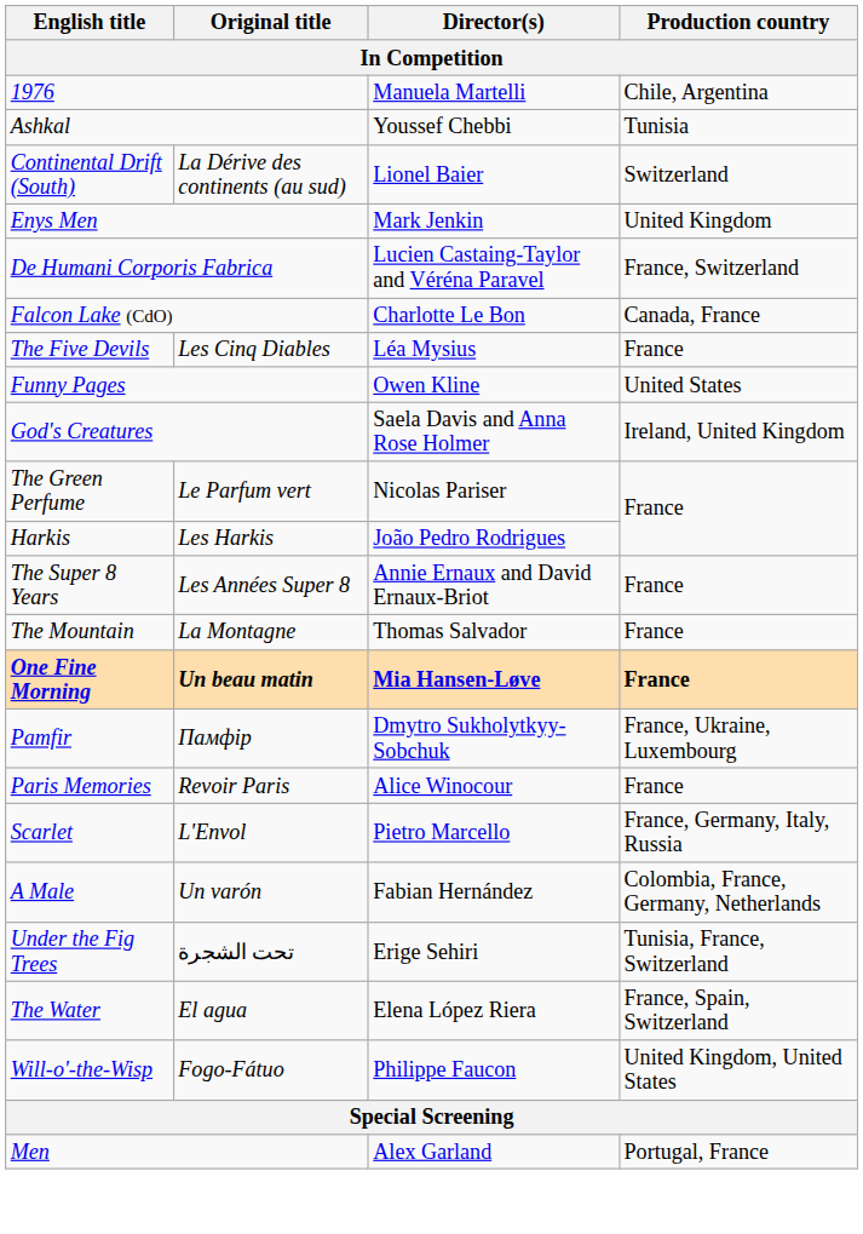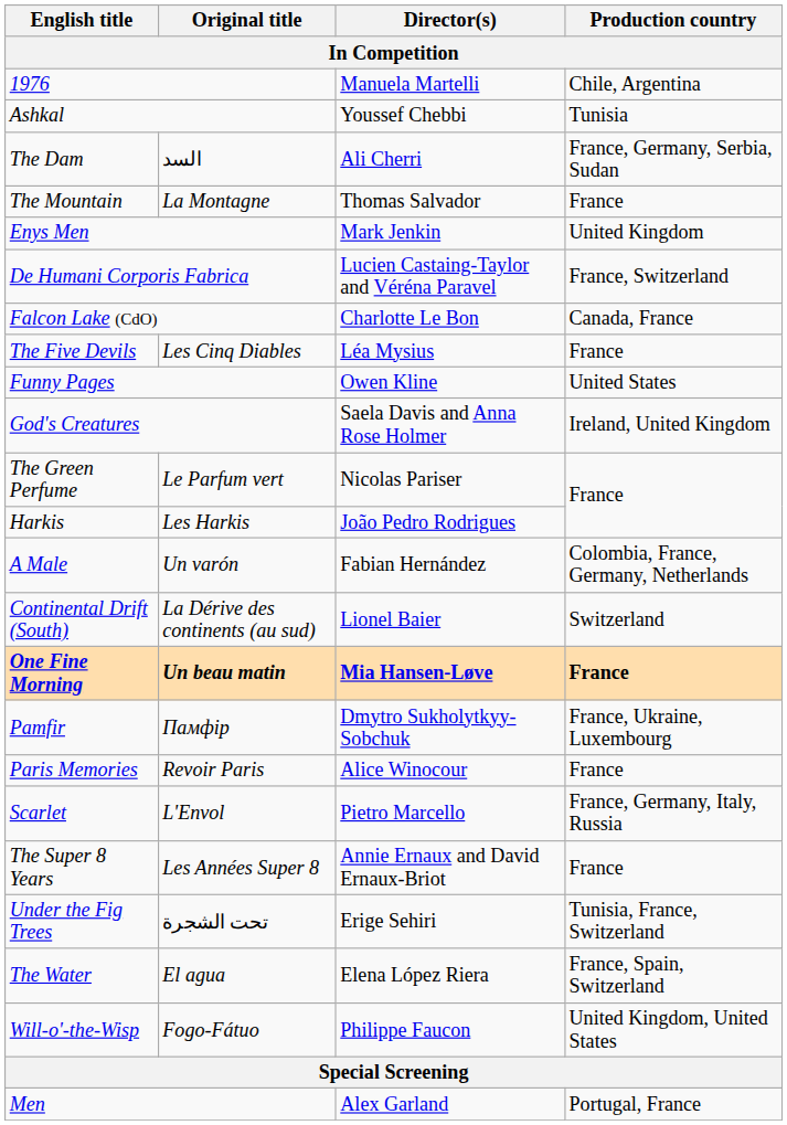 <table class="wikitable" style="width:100%; margin-bottom:2px">
 <tr>
 <th scope="col">English title</th>
 <th scope="col">Original title</th>
 <th scope="col">Director(s)</th>
 <th scope="col">Production country</th>
 </tr>
 <tr>
 <th colspan="4">In Competition</th>
 </tr>
 <tr>
 <td colspan=2><em><a href='#'>1976</a></em></td>
 <td><a href='#'>Manuela Martelli</a></td>
 <td>Chile, Argentina</td>
 </tr>
 <tr>
 <td colspan=2><em>Ashkal</em></td>
 <td>Youssef Chebbi</td>
 <td>Tunisia</td>
 </tr>
 <tr>
-<td><em><a href='#'>Continental Drift (South)</a></em></td>
-<td><em>La Dérive des continents (au sud)</em></td>
-<td><a href='#'>Lionel Baier</a></td>
-<td>Switzerland</td>
+<td><em>The Dam</em></td>
+<td>السد</td>
+<td><a href='#'>Ali Cherri</a></td>
+<td>France, Germany, Serbia, Sudan</td>
+</tr>
+<tr>
+<td><em>The Mountain</em></td>
+<td><em>La Montagne</em></td>
+<td>Thomas Salvador</td>
+<td>France</td>
 </tr>
 <tr>
 <td colspan=2><em><a href='#'>Enys Men</a></em></td>
 <td><a href='#'>Mark Jenkin</a></td>
 <td>United Kingdom</td>
 </tr>
 <tr>
 <td colspan=2><em><a href='#'>De Humani Corporis Fabrica</a></em></td>
 <td><a href='#'>Lucien Castaing-Taylor</a> and <a href='#'>Véréna Paravel</a></td>
 <td>France, Switzerland</td>
 </tr>
 <tr>
 <td colspan=2><em><a href='#'>Falcon Lake</a></em> <small>(CdO) </small></td>
 <td><a href='#'>Charlotte Le Bon</a></td>
 <td>Canada, France</td>
 </tr>
 <tr>
 <td><em><a href='#'>The Five Devils</a></em></td>
 <td><em>Les Cinq Diables</em></td>
 <td><a href='#'>Léa Mysius</a></td>
 <td>France</td>
 </tr>
 <tr>
 <td colspan=2><em><a href='#'>Funny Pages</a></em></td>
 <td><a href='#'>Owen Kline</a></td>
 <td>United States</td>
 </tr>
 <tr>
 <td colspan=2><em><a href='#'>God's Creatures</a></em></td>
 <td>Saela Davis and <a href='#'>Anna Rose Holmer</a></td>
 <td>Ireland, United Kingdom</td>
 </tr>
 <tr>
 <td><em>The Green Perfume</em></td>
 <td><em>Le Parfum vert</em></td>
 <td>Nicolas Pariser</td>
 <td rowspan="2">France</td>
 </tr>
 <tr>
 <td><em>Harkis</em></td>
 <td><em>Les Harkis</em></td>
 <td><a href='#'>João Pedro Rodrigues</a></td>
 </tr>
 <tr>
-<td><em>The Super 8 Years</em></td>
-<td><em>Les Années Super 8</em></td>
-<td><a href='#'>Annie Ernaux</a> and David Ernaux-Briot</td>
-<td>France</td>
+<td><em><a href='#'>A Male</a></em></td>
+<td><em>Un varón</em></td>
+<td>Fabian Hernández</td>
+<td>Colombia, France, Germany, Netherlands</td>
 </tr>
 <tr>
-<td><em>The Mountain</em></td>
-<td><em>La Montagne</em></td>
-<td>Thomas Salvador</td>
-<td>France</td>
+<td><em><a href='#'>Continental Drift (South)</a></em></td>
+<td><em>La Dérive des continents (au sud)</em></td>
+<td><a href='#'>Lionel Baier</a></td>
+<td>Switzerland</td>
 </tr>
 <tr style="background:#FFDEAD;">
 <td><em><a href='#'><strong>One Fine Morning</strong></a></em></td>
 <td><strong><em>Un beau matin</em></strong></td>
 <td><strong><a href='#'>Mia Hansen-Løve</a></strong></td>
 <td><strong>France</strong></td>
 </tr>
 <tr>
 <td><em><a href='#'>Pamfir</a></em></td>
 <td><em>Памфiр</em></td>
 <td><a href='#'>Dmytro Sukholytkyy-Sobchuk</a></td>
 <td>France, Ukraine, Luxembourg</td>
 </tr>
 <tr>
 <td><em><a href='#'>Paris Memories</a></em></td>
 <td><em>Revoir Paris</em></td>
 <td><a href='#'>Alice Winocour</a></td>
 <td>France</td>
 </tr>
 <tr>
 <td><em><a href='#'>Scarlet</a></em></td>
 <td><em>L'Envol</em></td>
 <td><a href='#'>Pietro Marcello</a></td>
 <td>France, Germany, Italy, Russia</td>
 </tr>
 <tr>
-<td><em><a href='#'>A Male</a></em></td>
-<td><em>Un varón</em></td>
-<td>Fabian Hernández</td>
-<td>Colombia, France, Germany, Netherlands</td>
+<td><em>The Super 8 Years</em></td>
+<td><em>Les Années Super 8</em></td>
+<td><a href='#'>Annie Ernaux</a> and David Ernaux-Briot</td>
+<td>France</td>
 </tr>
 <tr>
 <td><em><a href='#'>Under the Fig Trees</a></em></td>
 <td>تحت الشجرة</td>
 <td>Erige Sehiri</td>
 <td>Tunisia, France, Switzerland</td>
 </tr>
 <tr>
 <td><em><a href='#'>The Water</a></em></td>
 <td><em>El agua</em></td>
 <td>Elena López Riera</td>
 <td>France, Spain, Switzerland</td>
 </tr>
 <tr>
 <td><em><a href='#'>Will-o'-the-Wisp</a></em></td>
 <td><em>Fogo-Fátuo</em></td>
 <td><a href='#'>Philippe Faucon</a></td>
 <td>United Kingdom, United States</td>
 </tr>
 <tr>
 <th colspan="4">Special Screening</th>
 </tr>
 <tr>
 <td colspan="2"><em><a href='#'>Men</a></em></td>
 <td><a href='#'>Alex Garland</a></td>
 <td>Portugal, France</td>
 </tr>
 </table>
